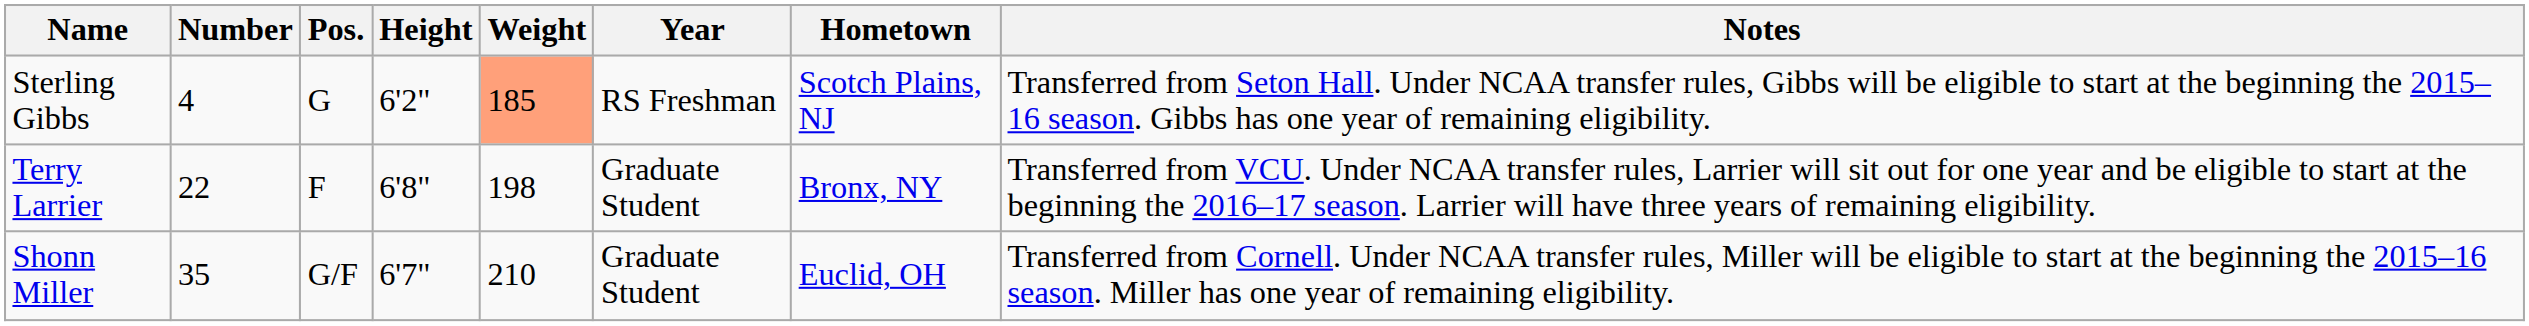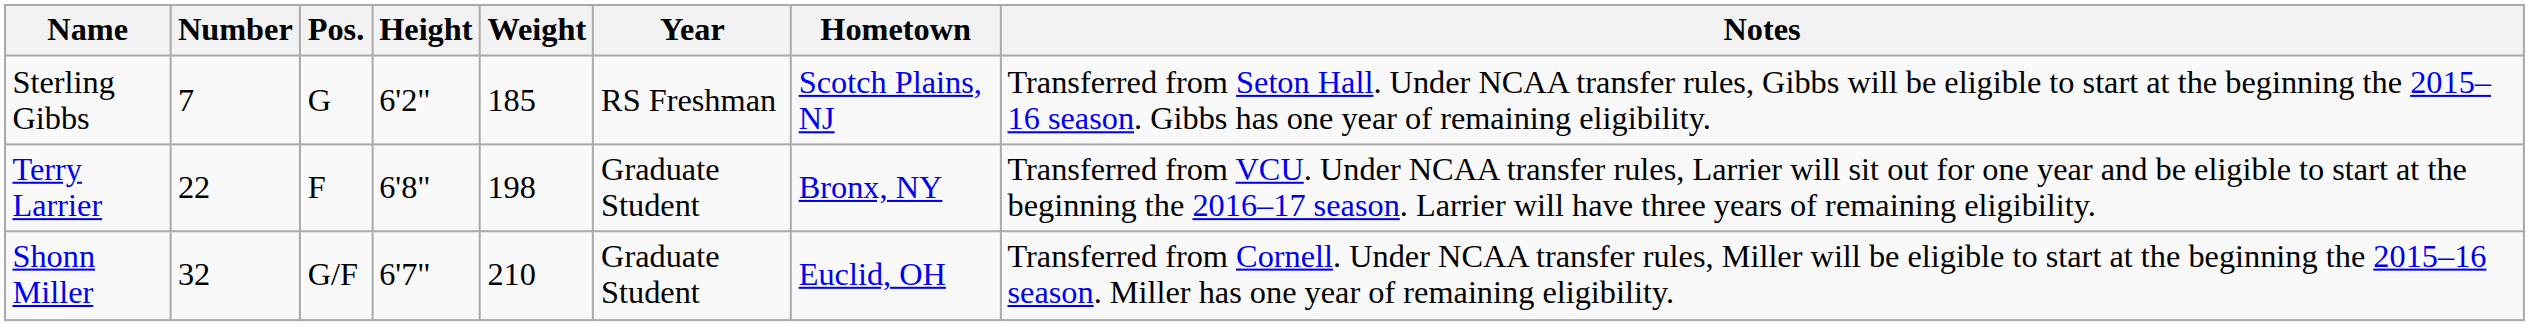 <table class="wikitable sortable" border="1">
 <tr>
 <th>Name</th>
 <th>Number</th>
 <th>Pos.</th>
 <th>Height</th>
 <th>Weight</th>
 <th>Year</th>
 <th>Hometown</th>
 <th class="unsortable">Notes</th>
 </tr>
 <tr>
 <td>Sterling Gibbs</td>
-<td>4</td>
+<td>7</td>
 <td>G</td>
 <td>6'2"</td>
-<td style="background: lightsalmon;">185</td>
+<td>185</td>
 <td>RS Freshman</td>
 <td><a href='#'>Scotch Plains, NJ</a></td>
 <td>Transferred from <a href='#'>Seton Hall</a>. Under NCAA transfer rules, Gibbs will be eligible to start at the beginning the <a href='#'>2015–16 season</a>. Gibbs has one year of remaining eligibility.</td>
 </tr>
 <tr>
 <td><a href='#'>Terry Larrier</a></td>
 <td>22</td>
 <td>F</td>
 <td>6'8"</td>
 <td>198</td>
 <td>Graduate Student</td>
 <td><a href='#'>Bronx, NY</a></td>
 <td>Transferred from <a href='#'>VCU</a>. Under NCAA transfer rules, Larrier will sit out for one year and be eligible to start at the beginning the <a href='#'>2016–17 season</a>. Larrier will have three years of remaining eligibility.</td>
 </tr>
 <tr>
 <td><a href='#'>Shonn Miller</a></td>
-<td>35</td>
+<td>32</td>
 <td>G/F</td>
 <td>6'7"</td>
 <td>210</td>
 <td>Graduate Student</td>
 <td><a href='#'>Euclid, OH</a></td>
 <td>Transferred from <a href='#'>Cornell</a>. Under NCAA transfer rules, Miller will be eligible to start at the beginning the <a href='#'>2015–16 season</a>. Miller has one year of remaining eligibility.</td>
 </tr>
 </table>
